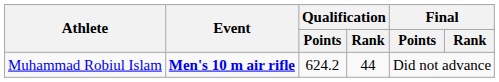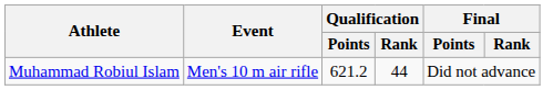 <table class="wikitable" style="font-size:90%">
 <tr>
 <th rowspan="2">Athlete</th>
 <th rowspan="2">Event</th>
 <th colspan=2>Qualification</th>
 <th colspan=2>Final</th>
 </tr>
 <tr style="font-size:95%">
 <th>Points</th>
 <th>Rank</th>
 <th>Points</th>
 <th>Rank</th>
 </tr>
 <tr align=center>
 <td align=left><a href='#'>Muhammad Robiul Islam</a></td>
-<td align=left><strong><a href='#'>Men's 10 m air rifle</a></strong></td>
-<td>624.2</td>
+<td align=left><a href='#'>Men's 10 m air rifle</a></td>
+<td>621.2</td>
 <td>44</td>
 <td colspan=2>Did not advance</td>
 </tr>
 </table>
